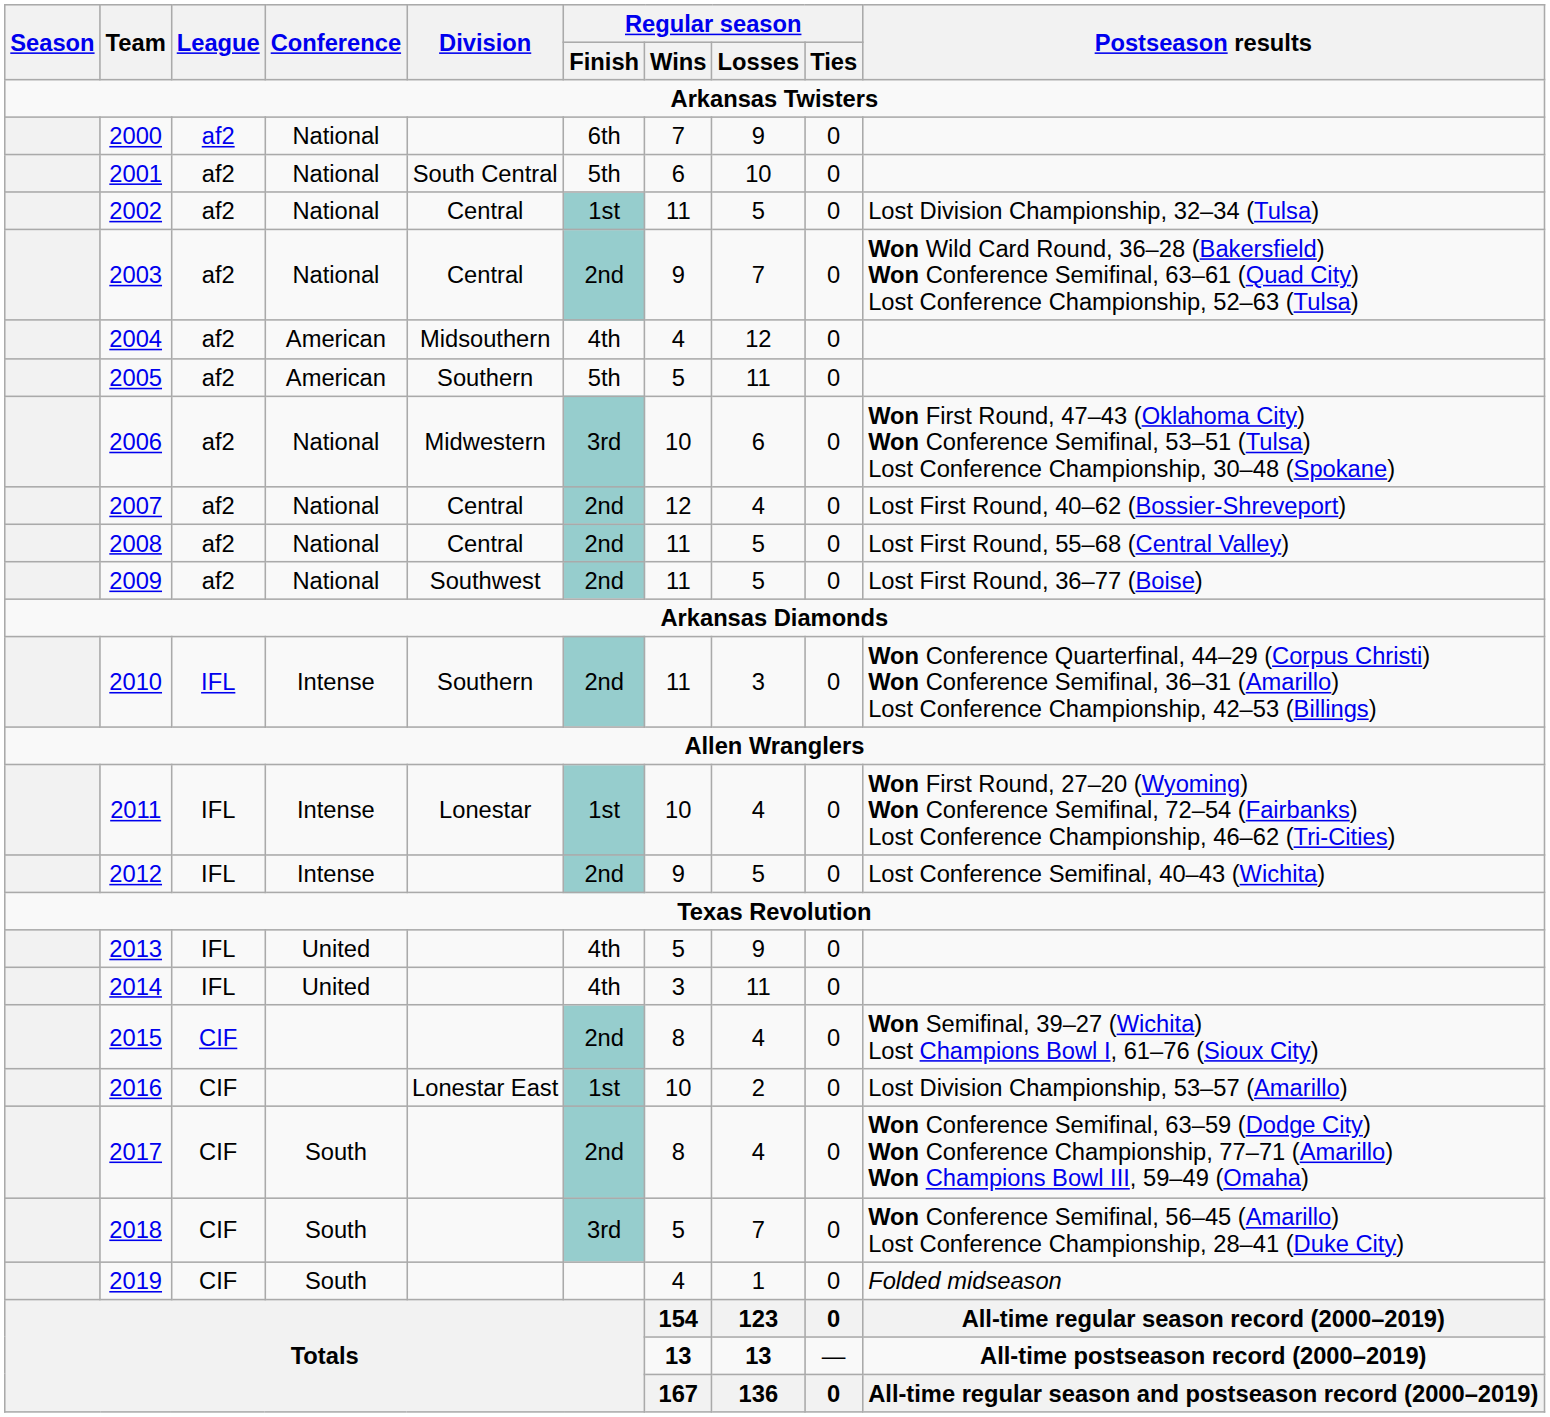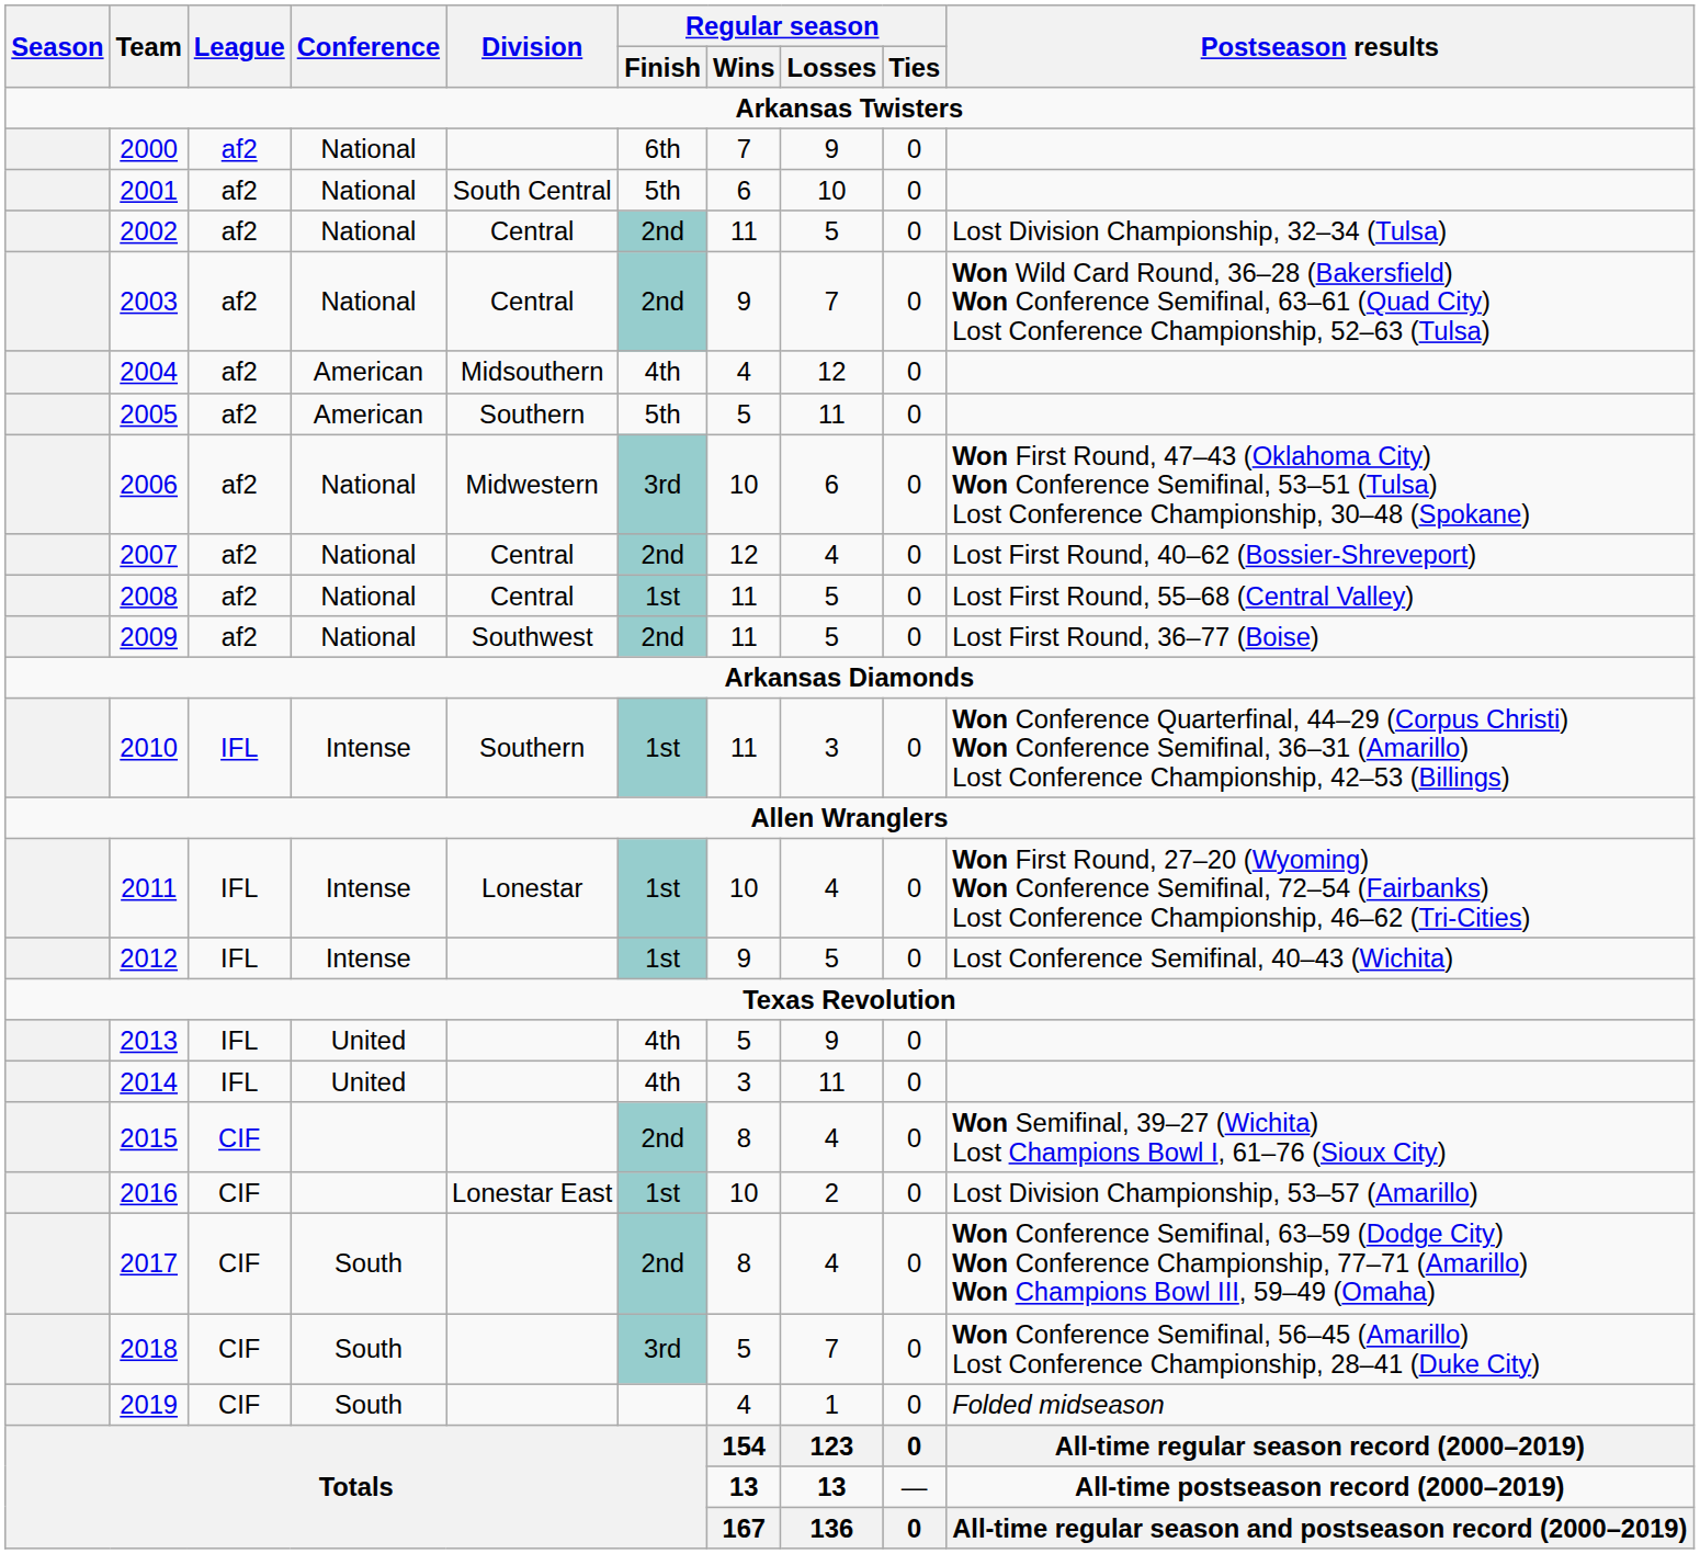 <table class="wikitable" style="text-align:center; font-size: 95%;">
 <tr>
 <th rowspan="2"><a href='#'>Season</a></th>
 <th rowspan="2">Team</th>
 <th rowspan="2"><a href='#'>League</a></th>
 <th rowspan="2"><a href='#'>Conference</a></th>
 <th rowspan="2"><a href='#'>Division</a></th>
 <th colspan="4"><a href='#'>Regular season</a></th>
 <th rowspan="2"><a href='#'>Postseason</a> results</th>
 </tr>
 <tr>
 <th>Finish</th>
 <th>Wins</th>
 <th>Losses</th>
 <th>Ties</th>
 </tr>
 <tr>
 <td colspan=11><strong>Arkansas Twisters</strong></td>
 </tr>
 <tr>
 <th></th>
 <td><a href='#'>2000</a></td>
 <td><a href='#'>af2</a></td>
 <td>National</td>
 <td></td>
 <td>6th</td>
 <td>7</td>
 <td>9</td>
 <td>0</td>
 <td align=left></td>
 </tr>
 <tr>
 <th></th>
 <td><a href='#'>2001</a></td>
 <td>af2</td>
 <td>National</td>
 <td>South Central</td>
 <td>5th</td>
 <td>6</td>
 <td>10</td>
 <td>0</td>
 <td align=left></td>
 </tr>
 <tr>
 <th></th>
 <td><a href='#'>2002</a></td>
 <td>af2</td>
 <td>National</td>
 <td>Central</td>
-<td bgcolor=#96cdcd>1st</td>
+<td bgcolor=#96cdcd>2nd</td>
 <td>11</td>
 <td>5</td>
 <td>0</td>
 <td align=left>Lost Division Championship, 32–34 (<a href='#'>Tulsa</a>)</td>
 </tr>
 <tr>
 <th></th>
 <td><a href='#'>2003</a></td>
 <td>af2</td>
 <td>National</td>
 <td>Central</td>
 <td bgcolor=#96cdcd>2nd</td>
 <td>9</td>
 <td>7</td>
 <td>0</td>
 <td align=left><strong>Won</strong> Wild Card Round, 36–28 (<a href='#'>Bakersfield</a>)<br><strong>Won</strong> Conference Semifinal, 63–61 (<a href='#'>Quad City</a>)<br>Lost Conference Championship, 52–63 (<a href='#'>Tulsa</a>)</td>
 </tr>
 <tr>
 <th></th>
 <td><a href='#'>2004</a></td>
 <td>af2</td>
 <td>American</td>
 <td>Midsouthern</td>
 <td>4th</td>
 <td>4</td>
 <td>12</td>
 <td>0</td>
 <td align=left></td>
 </tr>
 <tr>
 <th></th>
 <td><a href='#'>2005</a></td>
 <td>af2</td>
 <td>American</td>
 <td>Southern</td>
 <td>5th</td>
 <td>5</td>
 <td>11</td>
 <td>0</td>
 <td align=left></td>
 </tr>
 <tr>
 <th></th>
 <td><a href='#'>2006</a></td>
 <td>af2</td>
 <td>National</td>
 <td>Midwestern</td>
 <td bgcolor=#96cdcd>3rd</td>
 <td>10</td>
 <td>6</td>
 <td>0</td>
 <td align=left><strong>Won</strong> First Round, 47–43 (<a href='#'>Oklahoma City</a>)<br><strong>Won</strong> Conference Semifinal, 53–51 (<a href='#'>Tulsa</a>)<br>Lost Conference Championship, 30–48 (<a href='#'>Spokane</a>)</td>
 </tr>
 <tr>
 <th></th>
 <td><a href='#'>2007</a></td>
 <td>af2</td>
 <td>National</td>
 <td>Central</td>
 <td bgcolor=#96cdcd>2nd</td>
 <td>12</td>
 <td>4</td>
 <td>0</td>
 <td align=left>Lost First Round, 40–62 (<a href='#'>Bossier-Shreveport</a>)</td>
 </tr>
 <tr>
 <th></th>
 <td><a href='#'>2008</a></td>
 <td>af2</td>
 <td>National</td>
 <td>Central</td>
-<td bgcolor=#96cdcd>2nd</td>
+<td bgcolor=#96cdcd>1st</td>
 <td>11</td>
 <td>5</td>
 <td>0</td>
 <td align=left>Lost First Round, 55–68 (<a href='#'>Central Valley</a>)</td>
 </tr>
 <tr>
 <th></th>
 <td><a href='#'>2009</a></td>
 <td>af2</td>
 <td>National</td>
 <td>Southwest</td>
 <td bgcolor=#96cdcd>2nd</td>
 <td>11</td>
 <td>5</td>
 <td>0</td>
 <td align=left>Lost First Round, 36–77 (<a href='#'>Boise</a>)</td>
 </tr>
 <tr>
 <td colspan=11><strong>Arkansas Diamonds</strong></td>
 </tr>
 <tr>
 <th></th>
 <td><a href='#'>2010</a></td>
 <td><a href='#'>IFL</a></td>
 <td>Intense</td>
 <td>Southern</td>
-<td bgcolor=#96cdcd>2nd</td>
+<td bgcolor=#96cdcd>1st</td>
 <td>11</td>
 <td>3</td>
 <td>0</td>
 <td align=left><strong>Won</strong> Conference Quarterfinal, 44–29 (<a href='#'>Corpus Christi</a>)<br><strong>Won</strong> Conference Semifinal, 36–31 (<a href='#'>Amarillo</a>)<br>Lost Conference Championship, 42–53 (<a href='#'>Billings</a>)</td>
 </tr>
 <tr>
 <td colspan=11><strong>Allen Wranglers</strong></td>
 </tr>
 <tr>
 <th></th>
 <td><a href='#'>2011</a></td>
 <td>IFL</td>
 <td>Intense</td>
 <td>Lonestar</td>
 <td bgcolor=#96cdcd>1st</td>
 <td>10</td>
 <td>4</td>
 <td>0</td>
 <td align=left><strong>Won</strong> First Round, 27–20 (<a href='#'>Wyoming</a>)<br><strong>Won</strong> Conference Semifinal, 72–54 (<a href='#'>Fairbanks</a>)<br>Lost Conference Championship, 46–62 (<a href='#'>Tri-Cities</a>)</td>
 </tr>
 <tr>
 <th></th>
 <td><a href='#'>2012</a></td>
 <td>IFL</td>
 <td>Intense</td>
 <td></td>
-<td bgcolor=#96cdcd>2nd</td>
+<td bgcolor=#96cdcd>1st</td>
 <td>9</td>
 <td>5</td>
 <td>0</td>
 <td align=left>Lost Conference Semifinal, 40–43 (<a href='#'>Wichita</a>)</td>
 </tr>
 <tr>
 <td colspan=11><strong>Texas Revolution</strong></td>
 </tr>
 <tr>
 <th></th>
 <td><a href='#'>2013</a></td>
 <td>IFL</td>
 <td>United</td>
 <td></td>
 <td>4th</td>
 <td>5</td>
 <td>9</td>
 <td>0</td>
 <td align=left></td>
 </tr>
 <tr>
 <th></th>
 <td><a href='#'>2014</a></td>
 <td>IFL</td>
 <td>United</td>
 <td></td>
 <td>4th</td>
 <td>3</td>
 <td>11</td>
 <td>0</td>
 <td align=left></td>
 </tr>
 <tr>
 <th></th>
 <td><a href='#'>2015</a></td>
 <td><a href='#'>CIF</a></td>
 <td></td>
 <td></td>
 <td bgcolor=#96cdcd>2nd</td>
 <td>8</td>
 <td>4</td>
 <td>0</td>
 <td align=left><strong>Won</strong> Semifinal, 39–27 (<a href='#'>Wichita</a>)<br>Lost <a href='#'>Champions Bowl I</a>, 61–76 (<a href='#'>Sioux City</a>)</td>
 </tr>
 <tr>
 <th></th>
 <td><a href='#'>2016</a></td>
 <td>CIF</td>
 <td></td>
 <td>Lonestar East</td>
 <td bgcolor=#96cdcd>1st</td>
 <td>10</td>
 <td>2</td>
 <td>0</td>
 <td align=left>Lost Division Championship, 53–57 (<a href='#'>Amarillo</a>)</td>
 </tr>
 <tr>
 <th></th>
 <td><a href='#'>2017</a></td>
 <td>CIF</td>
 <td>South</td>
 <td></td>
 <td bgcolor=#96cdcd>2nd</td>
 <td>8</td>
 <td>4</td>
 <td>0</td>
 <td align=left><strong>Won</strong> Conference Semifinal, 63–59 (<a href='#'>Dodge City</a>)<br><strong>Won</strong> Conference Championship, 77–71 (<a href='#'>Amarillo</a>)<br><strong>Won</strong> <a href='#'>Champions Bowl III</a>, 59–49 (<a href='#'>Omaha</a>)</td>
 </tr>
 <tr>
 <th></th>
 <td><a href='#'>2018</a></td>
 <td>CIF</td>
 <td>South</td>
 <td></td>
 <td bgcolor=#96cdcd>3rd</td>
 <td>5</td>
 <td>7</td>
 <td>0</td>
 <td align=left><strong>Won</strong> Conference Semifinal, 56–45 (<a href='#'>Amarillo</a>)<br>Lost Conference Championship, 28–41 (<a href='#'>Duke City</a>)</td>
 </tr>
 <tr>
 <th></th>
 <td><a href='#'>2019</a></td>
 <td>CIF</td>
 <td>South</td>
 <td></td>
 <td></td>
 <td>4</td>
 <td>1</td>
 <td>0</td>
 <td align=left><em>Folded midseason</em></td>
 </tr>
 <tr>
 <th rowspan="5" colspan="6">Totals</th>
 <th>154</th>
 <th>123</th>
 <th>0</th>
 <th colspan="3">All-time regular season record (2000–2019)</th>
 </tr>
 <tr>
 <td><strong>13</strong></td>
 <td><strong>13</strong></td>
 <td>—</td>
 <td colspan="3"><strong>All-time postseason record (2000–2019)</strong></td>
 </tr>
 <tr>
 <th>167</th>
 <th>136</th>
 <th>0</th>
 <th colspan="3">All-time regular season and postseason record (2000–2019)</th>
 </tr>
 </table>
